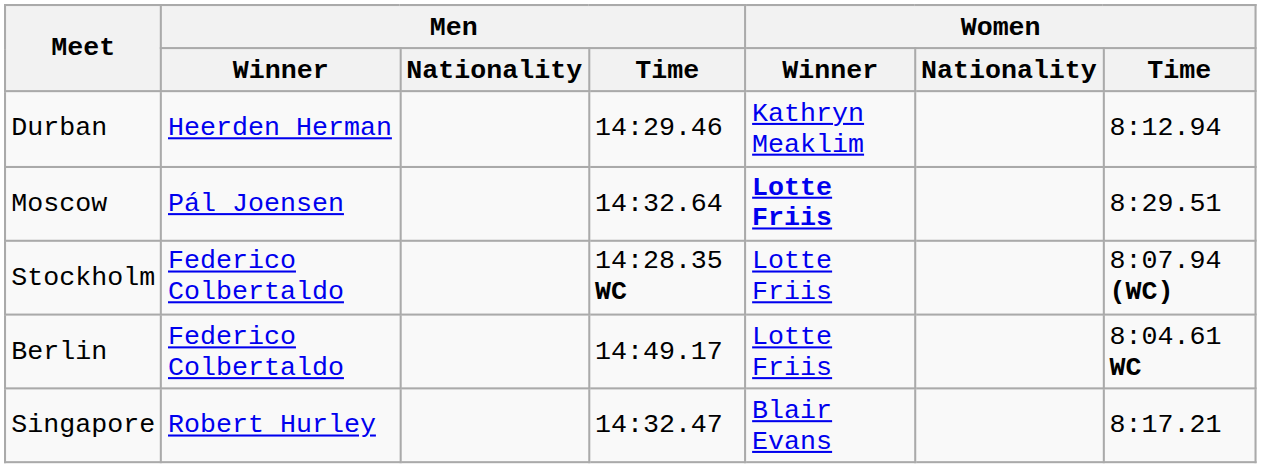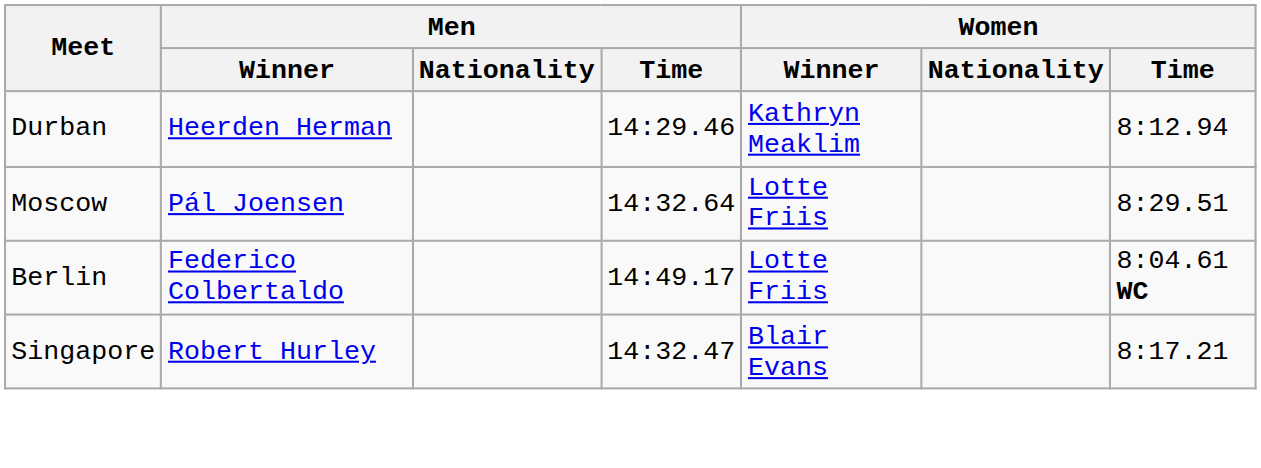 <table class="wikitable">
 <tr>
 <th rowspan="2">Meet</th>
 <th colspan="3">Men</th>
 <th colspan="3">Women</th>
 </tr>
 <tr>
 <th>Winner</th>
 <th>Nationality</th>
 <th>Time</th>
 <th>Winner</th>
 <th>Nationality</th>
 <th>Time</th>
 </tr>
 <tr>
 <td>Durban</td>
 <td><a href='#'>Heerden Herman</a></td>
 <td></td>
 <td>14:29.46</td>
 <td><a href='#'>Kathryn Meaklim</a></td>
 <td></td>
 <td>8:12.94</td>
 </tr>
 <tr>
 <td>Moscow</td>
 <td><a href='#'>Pál Joensen</a></td>
 <td></td>
 <td>14:32.64</td>
-<td><strong><a href='#'>Lotte Friis</a></strong></td>
+<td><a href='#'>Lotte Friis</a></td>
 <td></td>
 <td>8:29.51</td>
-</tr>
-<tr>
-<td>Stockholm</td>
-<td><a href='#'>Federico Colbertaldo</a></td>
-<td></td>
-<td>14:28.35 <strong>WC</strong></td>
-<td><a href='#'>Lotte Friis</a></td>
-<td></td>
-<td>8:07.94 <strong>(WC)</strong></td>
 </tr>
 <tr>
 <td>Berlin</td>
 <td><a href='#'>Federico Colbertaldo</a></td>
 <td></td>
 <td>14:49.17</td>
 <td><a href='#'>Lotte Friis</a></td>
 <td></td>
 <td>8:04.61 <strong>WC</strong></td>
 </tr>
 <tr>
 <td>Singapore</td>
 <td><a href='#'>Robert Hurley</a></td>
 <td></td>
 <td>14:32.47</td>
 <td><a href='#'>Blair Evans</a></td>
 <td></td>
 <td>8:17.21</td>
 </tr>
 </table>
